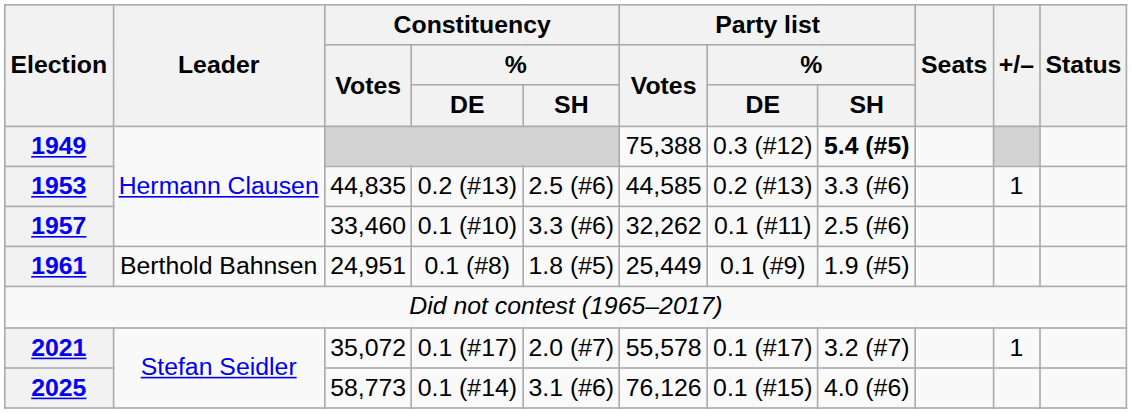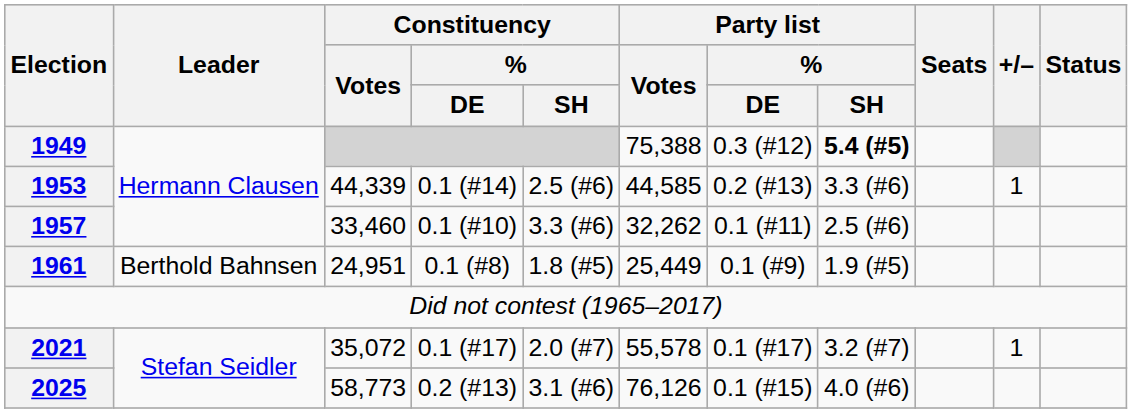 <table class="wikitable" style="font-size:97%; text-align:center;">
 <tr>
 <th rowspan=3>Election</th>
 <th rowspan=3>Leader</th>
 <th colspan=3>Constituency</th>
 <th colspan=3>Party list</th>
 <th rowspan=3>Seats</th>
 <th rowspan=3>+/–</th>
 <th rowspan=3>Status</th>
 </tr>
 <tr>
 <th rowspan=2>Votes</th>
 <th colspan=2>%</th>
 <th rowspan=2>Votes</th>
 <th colspan=2>%</th>
 </tr>
 <tr>
 <th>DE</th>
 <th>SH</th>
 <th>DE</th>
 <th>SH</th>
 </tr>
 <tr>
 <th><a href='#'>1949</a></th>
 <td rowspan=3><a href='#'>Hermann Clausen</a></td>
 <td bgcolor="lightgrey" colspan="3"></td>
 <td>75,388</td>
 <td>0.3 (#12)</td>
 <td><strong>5.4 (#5)</strong></td>
 <td></td>
 <td bgcolor="lightgrey"></td>
 <td></td>
 </tr>
 <tr>
 <th><a href='#'>1953</a></th>
-<td>44,835</td>
-<td>0.2 (#13)</td>
+<td>44,339</td>
+<td>0.1 (#14)</td>
 <td>2.5 (#6)</td>
 <td>44,585</td>
 <td>0.2 (#13)</td>
 <td>3.3 (#6)</td>
 <td></td>
 <td> 1</td>
 <td></td>
 </tr>
 <tr>
 <th><a href='#'>1957</a></th>
 <td>33,460</td>
 <td>0.1 (#10)</td>
 <td>3.3 (#6)</td>
 <td>32,262</td>
 <td>0.1 (#11)</td>
 <td>2.5 (#6)</td>
 <td></td>
 <td></td>
 <td></td>
 </tr>
 <tr>
 <th><a href='#'>1961</a></th>
 <td>Berthold Bahnsen</td>
 <td>24,951</td>
 <td>0.1 (#8)</td>
 <td>1.8 (#5)</td>
 <td>25,449</td>
 <td>0.1 (#9)</td>
 <td>1.9 (#5)</td>
 <td></td>
 <td></td>
 <td></td>
 </tr>
 <tr>
 <td colspan=11 align=center><em>Did not contest (1965–2017)</em></td>
 </tr>
 <tr>
 <th><a href='#'>2021</a></th>
 <td rowspan="2"><a href='#'>Stefan Seidler</a></td>
 <td>35,072</td>
 <td>0.1 (#17)</td>
 <td>2.0 (#7)</td>
 <td>55,578</td>
 <td>0.1 (#17)</td>
 <td>3.2 (#7)</td>
 <td></td>
 <td> 1</td>
 <td></td>
 </tr>
 <tr>
 <th><a href='#'>2025</a></th>
 <td>58,773</td>
-<td>0.1 (#14)</td>
+<td>0.2 (#13)</td>
 <td>3.1 (#6)</td>
 <td>76,126</td>
 <td>0.1 (#15)</td>
 <td>4.0 (#6)</td>
 <td></td>
 <td></td>
 <td></td>
 </tr>
 </table>
